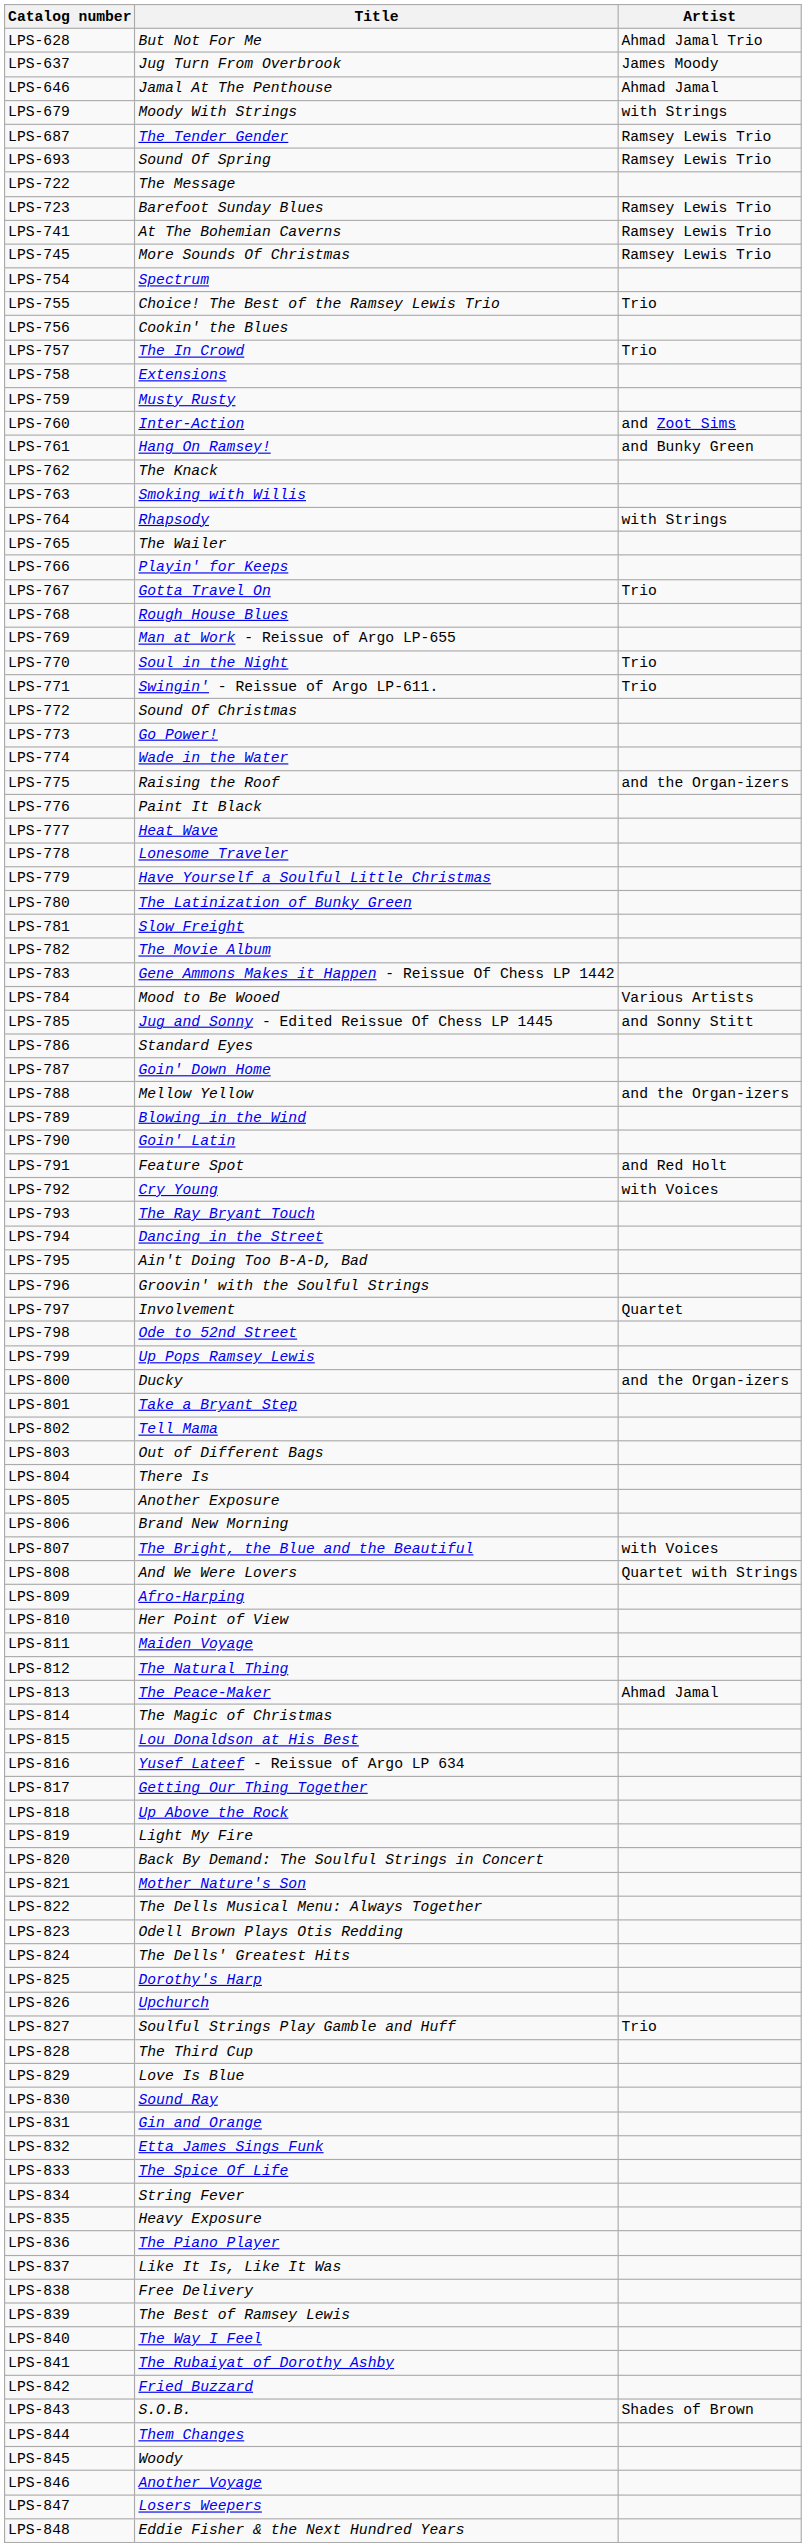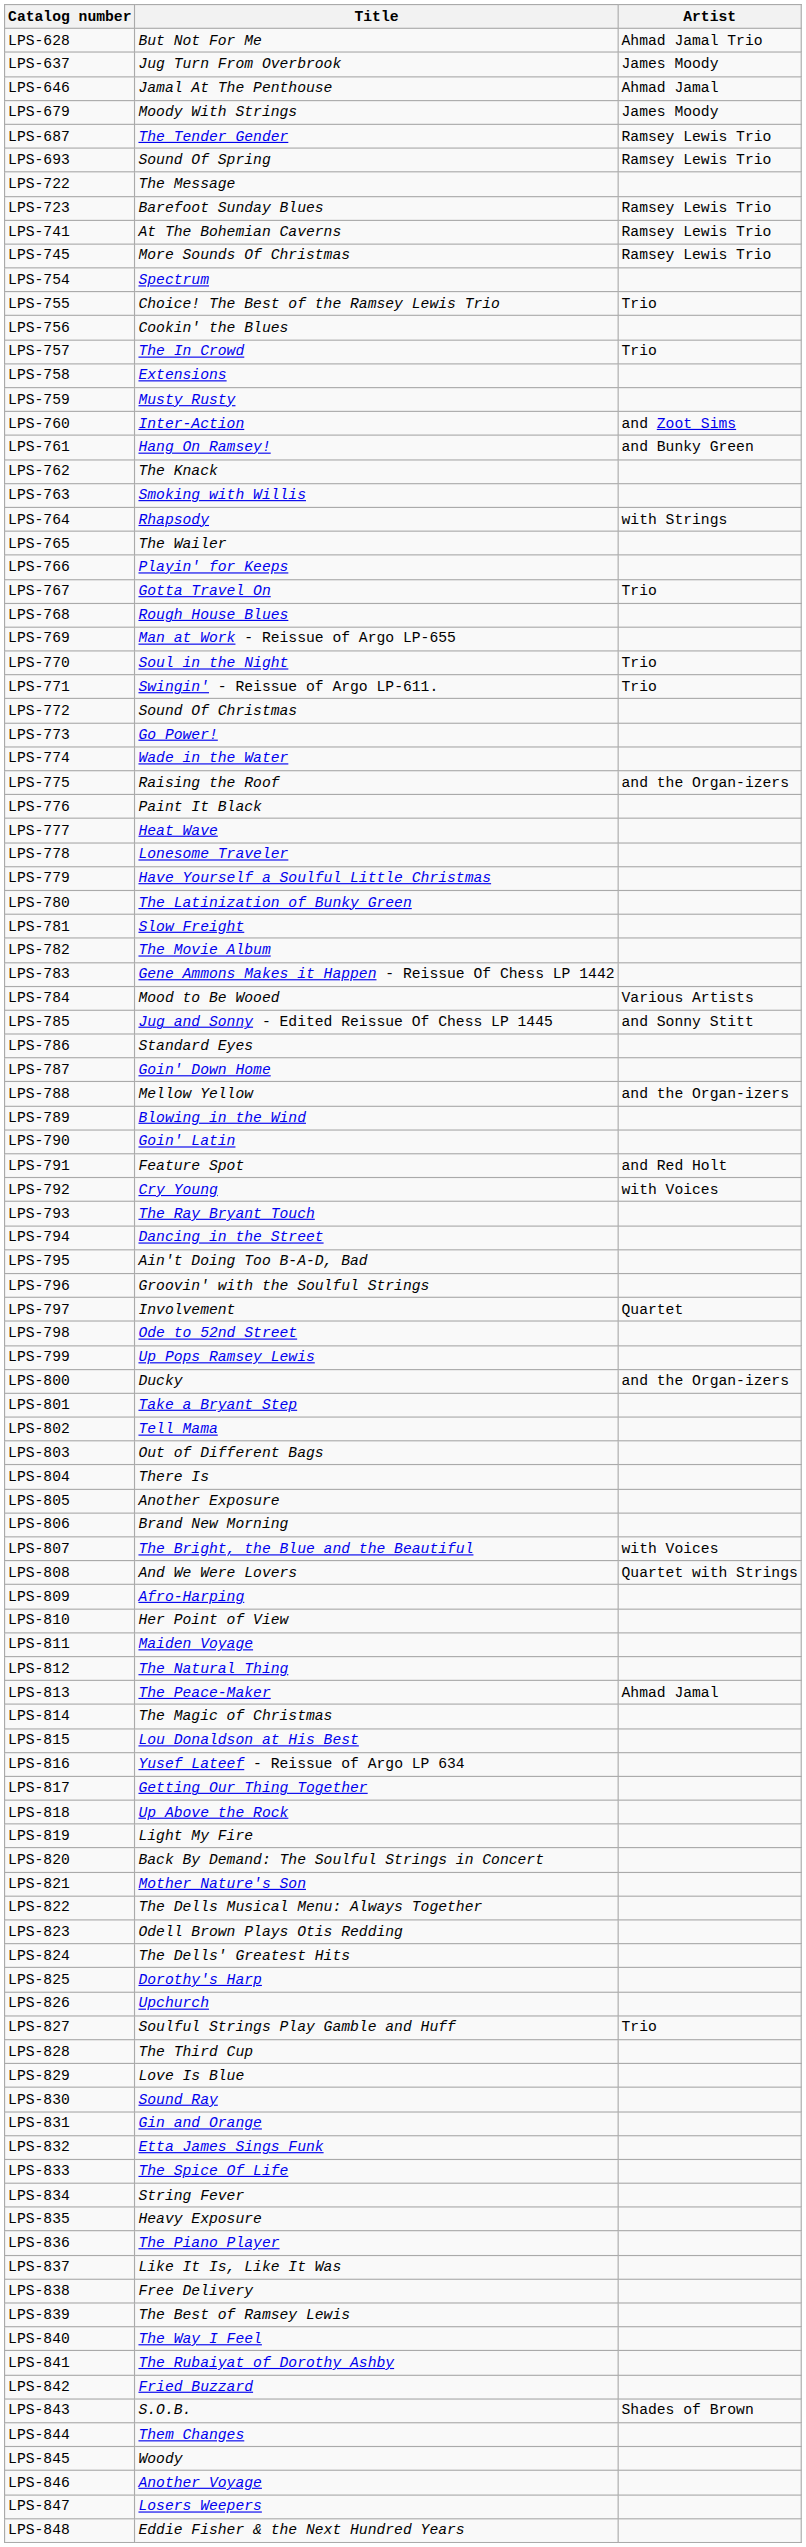 <table align="center" | class="wikitable sortable" | bgcolor="#CCCCCC">
 <tr>
 <th>Catalog number</th>
 <th>Title</th>
 <th>Artist</th>
 </tr>
 <tr>
 <td>LPS-628</td>
 <td><em>But Not For Me</em></td>
 <td>Ahmad Jamal Trio</td>
 </tr>
 <tr>
 <td>LPS-637</td>
 <td><em>Jug Turn From Overbrook</em></td>
 <td>James Moody</td>
 </tr>
 <tr>
 <td>LPS-646</td>
 <td><em>Jamal At The Penthouse</em></td>
 <td>Ahmad Jamal</td>
 </tr>
 <tr>
 <td>LPS-679</td>
 <td><em>Moody With Strings</em></td>
-<td> with Strings</td>
+<td>James Moody</td>
 </tr>
 <tr>
 <td>LPS-687</td>
 <td><em><a href='#'>The Tender Gender</a></em></td>
 <td>Ramsey Lewis Trio</td>
 </tr>
 <tr>
 <td>LPS-693</td>
 <td><em>Sound Of Spring</em></td>
 <td>Ramsey Lewis Trio</td>
 </tr>
 <tr>
 <td>LPS-722</td>
 <td><em>The Message</em></td>
 <td></td>
 </tr>
 <tr>
 <td>LPS-723</td>
 <td><em>Barefoot Sunday Blues</em></td>
 <td>Ramsey Lewis Trio</td>
 </tr>
 <tr>
 <td>LPS-741</td>
 <td><em>At The Bohemian Caverns</em></td>
 <td>Ramsey Lewis Trio</td>
 </tr>
 <tr>
 <td>LPS-745</td>
 <td><em>More Sounds Of Christmas</em></td>
 <td>Ramsey Lewis Trio</td>
 </tr>
 <tr>
 <td>LPS-754</td>
 <td><em><a href='#'>Spectrum</a></em></td>
 <td></td>
 </tr>
 <tr>
 <td>LPS-755</td>
 <td><em>Choice! The Best of the Ramsey Lewis Trio</em></td>
 <td> Trio</td>
 </tr>
 <tr>
 <td>LPS-756</td>
 <td><em>Cookin' the Blues</em></td>
 <td></td>
 </tr>
 <tr>
 <td>LPS-757</td>
 <td><em><a href='#'>The In Crowd</a></em></td>
 <td> Trio</td>
 </tr>
 <tr>
 <td>LPS-758</td>
 <td><em><a href='#'>Extensions</a></em></td>
 <td></td>
 </tr>
 <tr>
 <td>LPS-759</td>
 <td><em><a href='#'>Musty Rusty</a></em></td>
 <td></td>
 </tr>
 <tr>
 <td>LPS-760</td>
 <td><em><a href='#'>Inter-Action</a></em></td>
 <td> and <a href='#'>Zoot Sims</a></td>
 </tr>
 <tr>
 <td>LPS-761</td>
 <td><em><a href='#'>Hang On Ramsey!</a></em></td>
 <td> and Bunky Green</td>
 </tr>
 <tr>
 <td>LPS-762</td>
 <td><em>The Knack</em></td>
 <td></td>
 </tr>
 <tr>
 <td>LPS-763</td>
 <td><em><a href='#'>Smoking with Willis</a></em></td>
 <td></td>
 </tr>
 <tr>
 <td>LPS-764</td>
 <td><em><a href='#'>Rhapsody</a></em></td>
 <td> with Strings</td>
 </tr>
 <tr>
 <td>LPS-765</td>
 <td><em>The Wailer</em></td>
 <td></td>
 </tr>
 <tr>
 <td>LPS-766</td>
 <td><em><a href='#'>Playin' for Keeps</a></em></td>
 <td></td>
 </tr>
 <tr>
 <td>LPS-767</td>
 <td><em><a href='#'>Gotta Travel On</a></em></td>
 <td> Trio</td>
 </tr>
 <tr>
 <td>LPS-768</td>
 <td><em><a href='#'>Rough House Blues</a></em></td>
 <td></td>
 </tr>
 <tr>
 <td>LPS-769</td>
 <td><em><a href='#'>Man at Work</a></em> - Reissue of Argo LP-655</td>
 <td></td>
 </tr>
 <tr>
 <td>LPS-770</td>
 <td><em><a href='#'>Soul in the Night</a></em></td>
 <td> Trio</td>
 </tr>
 <tr>
 <td>LPS-771</td>
 <td><em><a href='#'>Swingin'</a></em> - Reissue of Argo LP-611.</td>
 <td> Trio</td>
 </tr>
 <tr>
 <td>LPS-772</td>
 <td><em>Sound Of Christmas</em></td>
 <td></td>
 </tr>
 <tr>
 <td>LPS-773</td>
 <td><em><a href='#'>Go Power!</a></em></td>
 <td></td>
 </tr>
 <tr>
 <td>LPS-774</td>
 <td><em><a href='#'>Wade in the Water</a></em></td>
 <td></td>
 </tr>
 <tr>
 <td>LPS-775</td>
 <td><em>Raising the Roof</em></td>
 <td> and the Organ-izers</td>
 </tr>
 <tr>
 <td>LPS-776</td>
 <td><em>Paint It Black</em></td>
 <td></td>
 </tr>
 <tr>
 <td>LPS-777</td>
 <td><em><a href='#'>Heat Wave</a></em></td>
 <td></td>
 </tr>
 <tr>
 <td>LPS-778</td>
 <td><em><a href='#'>Lonesome Traveler</a></em></td>
 <td></td>
 </tr>
 <tr>
 <td>LPS-779</td>
 <td><em><a href='#'>Have Yourself a Soulful Little Christmas</a></em></td>
 <td></td>
 </tr>
 <tr>
 <td>LPS-780</td>
 <td><em><a href='#'>The Latinization of Bunky Green</a></em></td>
 <td></td>
 </tr>
 <tr>
 <td>LPS-781</td>
 <td><em><a href='#'>Slow Freight</a></em></td>
 <td></td>
 </tr>
 <tr>
 <td>LPS-782</td>
 <td><em><a href='#'>The Movie Album</a></em></td>
 <td></td>
 </tr>
 <tr>
 <td>LPS-783</td>
 <td><em><a href='#'>Gene Ammons Makes it Happen</a></em> - Reissue Of Chess LP 1442</td>
 <td></td>
 </tr>
 <tr>
 <td>LPS-784</td>
 <td><em>Mood to Be Wooed</em></td>
 <td>Various Artists</td>
 </tr>
 <tr>
 <td>LPS-785</td>
 <td><em><a href='#'>Jug and Sonny</a></em> - Edited Reissue Of Chess LP 1445</td>
 <td> and Sonny Stitt</td>
 </tr>
 <tr>
 <td>LPS-786</td>
 <td><em>Standard Eyes</em></td>
 <td></td>
 </tr>
 <tr>
 <td>LPS-787</td>
 <td><em><a href='#'>Goin' Down Home</a></em></td>
 <td></td>
 </tr>
 <tr>
 <td>LPS-788</td>
 <td><em>Mellow Yellow</em></td>
 <td> and the Organ-izers</td>
 </tr>
 <tr>
 <td>LPS-789</td>
 <td><em><a href='#'>Blowing in the Wind</a></em></td>
 <td></td>
 </tr>
 <tr>
 <td>LPS-790</td>
 <td><em><a href='#'>Goin' Latin</a></em></td>
 <td></td>
 </tr>
 <tr>
 <td>LPS-791</td>
 <td><em>Feature Spot</em></td>
 <td> and Red Holt</td>
 </tr>
 <tr>
 <td>LPS-792</td>
 <td><em><a href='#'>Cry Young</a></em></td>
 <td> with Voices</td>
 </tr>
 <tr>
 <td>LPS-793</td>
 <td><em><a href='#'>The Ray Bryant Touch</a></em></td>
 <td></td>
 </tr>
 <tr>
 <td>LPS-794</td>
 <td><em><a href='#'>Dancing in the Street</a></em></td>
 <td></td>
 </tr>
 <tr>
 <td>LPS-795</td>
 <td><em>Ain't Doing Too B-A-D, Bad</em></td>
 <td></td>
 </tr>
 <tr>
 <td>LPS-796</td>
 <td><em>Groovin' with the Soulful Strings</em></td>
 <td></td>
 </tr>
 <tr>
 <td>LPS-797</td>
 <td><em>Involvement</em></td>
 <td> Quartet</td>
 </tr>
 <tr>
 <td>LPS-798</td>
 <td><em><a href='#'>Ode to 52nd Street</a></em></td>
 <td></td>
 </tr>
 <tr>
 <td>LPS-799</td>
 <td><em><a href='#'>Up Pops Ramsey Lewis</a></em></td>
 <td></td>
 </tr>
 <tr>
 <td>LPS-800</td>
 <td><em>Ducky</em></td>
 <td> and the Organ-izers</td>
 </tr>
 <tr>
 <td>LPS-801</td>
 <td><em><a href='#'>Take a Bryant Step</a></em></td>
 <td></td>
 </tr>
 <tr>
 <td>LPS-802</td>
 <td><em><a href='#'>Tell Mama</a></em></td>
 <td></td>
 </tr>
 <tr>
 <td>LPS-803</td>
 <td><em>Out of Different Bags</em></td>
 <td></td>
 </tr>
 <tr>
 <td>LPS-804</td>
 <td><em>There Is</em></td>
 <td></td>
 </tr>
 <tr>
 <td>LPS-805</td>
 <td><em>Another Exposure</em></td>
 <td></td>
 </tr>
 <tr>
 <td>LPS-806</td>
 <td><em>Brand New Morning</em></td>
 <td></td>
 </tr>
 <tr>
 <td>LPS-807</td>
 <td><em><a href='#'>The Bright, the Blue and the Beautiful</a></em></td>
 <td> with Voices</td>
 </tr>
 <tr>
 <td>LPS-808</td>
 <td><em>And We Were Lovers</em></td>
 <td> Quartet with Strings</td>
 </tr>
 <tr>
 <td>LPS-809</td>
 <td><em><a href='#'>Afro-Harping</a></em></td>
 <td></td>
 </tr>
 <tr>
 <td>LPS-810</td>
 <td><em>Her Point of View</em></td>
 <td></td>
 </tr>
 <tr>
 <td>LPS-811</td>
 <td><em><a href='#'>Maiden Voyage</a></em></td>
 <td></td>
 </tr>
 <tr>
 <td>LPS-812</td>
 <td><em><a href='#'>The Natural Thing</a></em></td>
 <td></td>
 </tr>
 <tr>
 <td>LPS-813</td>
 <td><em><a href='#'>The Peace-Maker</a></em></td>
 <td>Ahmad Jamal</td>
 </tr>
 <tr>
 <td>LPS-814</td>
 <td><em>The Magic of Christmas</em></td>
 <td></td>
 </tr>
 <tr>
 <td>LPS-815</td>
 <td><em><a href='#'>Lou Donaldson at His Best</a></em></td>
 <td></td>
 </tr>
 <tr>
 <td>LPS-816</td>
 <td><em><a href='#'>Yusef Lateef</a></em> - Reissue of Argo LP 634</td>
 <td></td>
 </tr>
 <tr>
 <td>LPS-817</td>
 <td><em><a href='#'>Getting Our Thing Together</a></em></td>
 <td></td>
 </tr>
 <tr>
 <td>LPS-818</td>
 <td><em><a href='#'>Up Above the Rock</a></em></td>
 <td></td>
 </tr>
 <tr>
 <td>LPS-819</td>
 <td><em>Light My Fire</em></td>
 <td></td>
 </tr>
 <tr>
 <td>LPS-820</td>
 <td><em>Back By Demand: The Soulful Strings in Concert</em></td>
 <td></td>
 </tr>
 <tr>
 <td>LPS-821</td>
 <td><em><a href='#'>Mother Nature's Son</a></em></td>
 <td></td>
 </tr>
 <tr>
 <td>LPS-822</td>
 <td><em>The Dells Musical Menu: Always Together</em></td>
 <td></td>
 </tr>
 <tr>
 <td>LPS-823</td>
 <td><em>Odell Brown Plays Otis Redding</em></td>
 <td></td>
 </tr>
 <tr>
 <td>LPS-824</td>
 <td><em>The Dells' Greatest Hits</em></td>
 <td></td>
 </tr>
 <tr>
 <td>LPS-825</td>
 <td><em><a href='#'>Dorothy's Harp</a></em></td>
 <td></td>
 </tr>
 <tr>
 <td>LPS-826</td>
 <td><em><a href='#'>Upchurch</a></em></td>
 <td></td>
 </tr>
 <tr>
 <td>LPS-827</td>
 <td><em>Soulful Strings Play Gamble and Huff</em></td>
 <td> Trio</td>
 </tr>
 <tr>
 <td>LPS-828</td>
 <td><em>The Third Cup</em></td>
 <td></td>
 </tr>
 <tr>
 <td>LPS-829</td>
 <td><em>Love Is Blue</em></td>
 <td></td>
 </tr>
 <tr>
 <td>LPS-830</td>
 <td><em><a href='#'>Sound Ray</a></em></td>
 <td></td>
 </tr>
 <tr>
 <td>LPS-831</td>
 <td><em><a href='#'>Gin and Orange</a></em></td>
 <td></td>
 </tr>
 <tr>
 <td>LPS-832</td>
 <td><em><a href='#'>Etta James Sings Funk</a></em></td>
 <td></td>
 </tr>
 <tr>
 <td>LPS-833</td>
 <td><em><a href='#'>The Spice Of Life</a></em></td>
 <td></td>
 </tr>
 <tr>
 <td>LPS-834</td>
 <td><em>String Fever</em></td>
 <td></td>
 </tr>
 <tr>
 <td>LPS-835</td>
 <td><em>Heavy Exposure</em></td>
 <td></td>
 </tr>
 <tr>
 <td>LPS-836</td>
 <td><em><a href='#'>The Piano Player</a></em></td>
 <td></td>
 </tr>
 <tr>
 <td>LPS-837</td>
 <td><em>Like It Is, Like It Was</em></td>
 <td></td>
 </tr>
 <tr>
 <td>LPS-838</td>
 <td><em>Free Delivery</em></td>
 <td></td>
 </tr>
 <tr>
 <td>LPS-839</td>
 <td><em>The Best of Ramsey Lewis</em></td>
 <td></td>
 </tr>
 <tr>
 <td>LPS-840</td>
 <td><em><a href='#'>The Way I Feel</a></em></td>
 <td></td>
 </tr>
 <tr>
 <td>LPS-841</td>
 <td><em><a href='#'>The Rubaiyat of Dorothy Ashby</a></em></td>
 <td></td>
 </tr>
 <tr>
 <td>LPS-842</td>
 <td><em><a href='#'>Fried Buzzard</a></em></td>
 <td></td>
 </tr>
 <tr>
 <td>LPS-843</td>
 <td><em>S.O.B.</em></td>
 <td>Shades of Brown</td>
 </tr>
 <tr>
 <td>LPS-844</td>
 <td><em><a href='#'>Them Changes</a></em></td>
 <td></td>
 </tr>
 <tr>
 <td>LPS-845</td>
 <td><em>Woody</em></td>
 <td></td>
 </tr>
 <tr>
 <td>LPS-846</td>
 <td><em><a href='#'>Another Voyage</a></em></td>
 <td></td>
 </tr>
 <tr>
 <td>LPS-847</td>
 <td><em><a href='#'>Losers Weepers</a></em></td>
 <td></td>
 </tr>
 <tr>
 <td>LPS-848</td>
 <td><em>Eddie Fisher & the Next Hundred Years</em></td>
 <td></td>
 </tr>
 </table>
